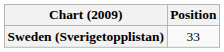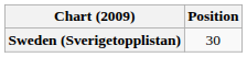 <table class="wikitable plainrowheaders" style="text-align:center">
 <tr>
 <th scope="col">Chart (2009)</th>
 <th scope="col">Position</th>
 </tr>
 <tr>
 <th scope="row">Sweden (Sverigetopplistan)</th>
-<td>33</td>
+<td>30</td>
 </tr>
 </table>
